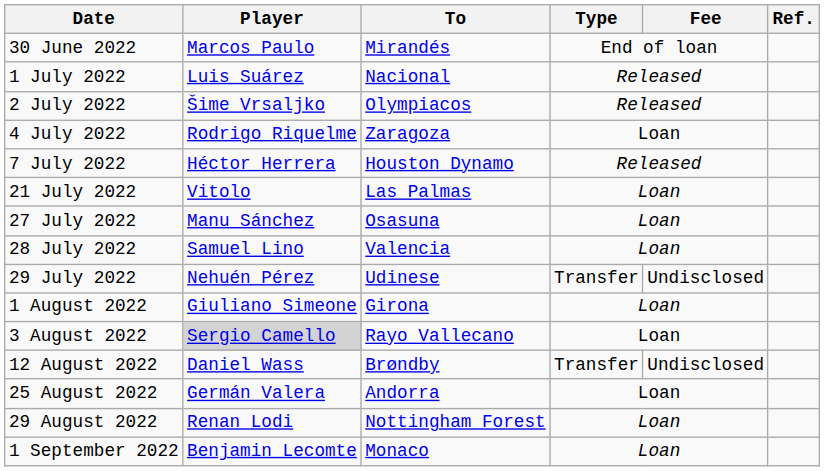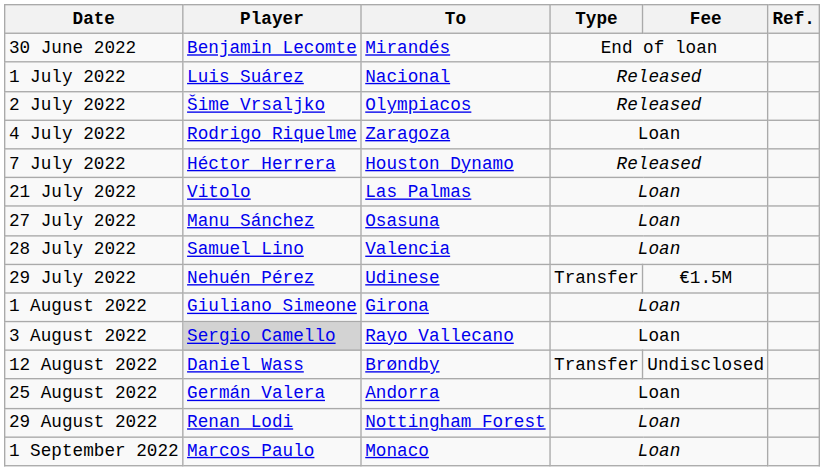 <table class="wikitable">
 <tr>
 <th>Date</th>
 <th>Player</th>
 <th>To</th>
 <th>Type</th>
 <th>Fee</th>
 <th>Ref.</th>
 </tr>
 <tr>
 <td>30 June 2022</td>
-<td> <a href='#'>Marcos Paulo</a></td>
+<td> <a href='#'>Benjamin Lecomte</a></td>
 <td><a href='#'>Mirandés</a></td>
 <td colspan=2 align=center>End of loan</td>
 <td align=center></td>
 </tr>
 <tr>
 <td>1 July 2022</td>
 <td> <a href='#'>Luis Suárez</a></td>
 <td> <a href='#'>Nacional</a></td>
 <td colspan=2 align=center><em>Released</em></td>
 <td align=center></td>
 </tr>
 <tr>
 <td>2 July 2022</td>
 <td> <a href='#'>Šime Vrsaljko</a></td>
 <td> <a href='#'>Olympiacos</a></td>
 <td colspan=2 align=center><em>Released</em></td>
 <td align=center></td>
 </tr>
 <tr>
 <td>4 July 2022</td>
 <td> <a href='#'>Rodrigo Riquelme</a></td>
 <td> <a href='#'>Zaragoza</a></td>
 <td colspan=2 align=center>Loan</td>
 <td align=center></td>
 </tr>
 <tr>
 <td>7 July 2022</td>
 <td> <a href='#'>Héctor Herrera</a></td>
 <td> <a href='#'>Houston Dynamo</a></td>
 <td colspan=2 align=center><em>Released</em></td>
 <td align=center></td>
 </tr>
 <tr>
 <td>21 July 2022</td>
 <td> <a href='#'>Vitolo</a></td>
 <td><a href='#'>Las Palmas</a></td>
 <td colspan="2" align=center><em>Loan</em></td>
 <td align=center></td>
 </tr>
 <tr>
 <td>27 July 2022</td>
 <td> <a href='#'>Manu Sánchez</a></td>
 <td><a href='#'>Osasuna</a></td>
 <td colspan=2 align=center><em>Loan</em></td>
 <td align=center></td>
 </tr>
 <tr>
 <td>28 July 2022</td>
 <td> <a href='#'>Samuel Lino</a></td>
 <td><a href='#'>Valencia</a></td>
 <td colspan=2 align=center><em>Loan</em></td>
 <td align=center></td>
 </tr>
 <tr>
 <td>29 July 2022</td>
 <td> <a href='#'>Nehuén Pérez</a></td>
 <td> <a href='#'>Udinese</a></td>
 <td align=center>Transfer</td>
-<td align=center>Undisclosed</td>
+<td align=center>€1.5M</td>
 <td align=center></td>
 </tr>
 <tr>
 <td>1 August 2022</td>
 <td> <a href='#'>Giuliano Simeone</a></td>
 <td><a href='#'>Girona</a></td>
 <td colspan=2 align=center><em>Loan</em></td>
 <td align=center></td>
 </tr>
 <tr>
 <td>3 August 2022</td>
 <td style="background: lightgrey;"> <a href='#'>Sergio Camello</a></td>
 <td><a href='#'>Rayo Vallecano</a></td>
 <td colspan="2" align=center>Loan</td>
 <td align=center></td>
 </tr>
 <tr>
 <td>12 August 2022</td>
 <td> <a href='#'>Daniel Wass</a></td>
 <td> <a href='#'>Brøndby</a></td>
 <td align=center>Transfer</td>
 <td align=center>Undisclosed</td>
 <td align=center></td>
 </tr>
 <tr>
 <td>25 August 2022</td>
 <td> <a href='#'>Germán Valera</a></td>
 <td><a href='#'>Andorra</a></td>
 <td colspan=2 align=center>Loan</td>
 <td align=center></td>
 </tr>
 <tr>
 <td>29 August 2022</td>
 <td> <a href='#'>Renan Lodi</a></td>
 <td> <a href='#'>Nottingham Forest</a></td>
 <td colspan=2 align=center><em>Loan</em></td>
 <td align=center></td>
 </tr>
 <tr>
 <td>1 September 2022</td>
-<td> <a href='#'>Benjamin Lecomte</a></td>
+<td> <a href='#'>Marcos Paulo</a></td>
 <td> <a href='#'>Monaco</a></td>
 <td colspan=2 align=center><em>Loan</em></td>
 <td align=center></td>
 </tr>
 </table>
